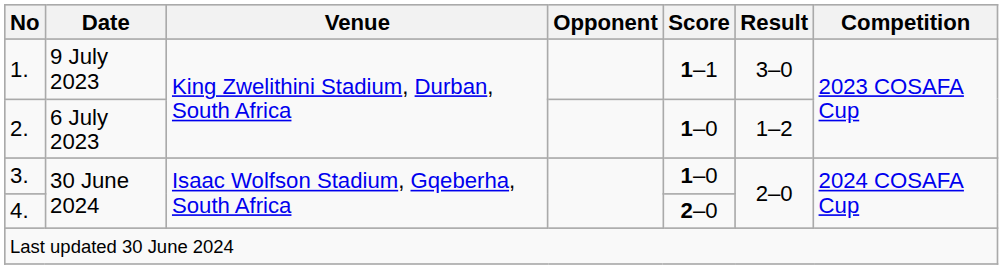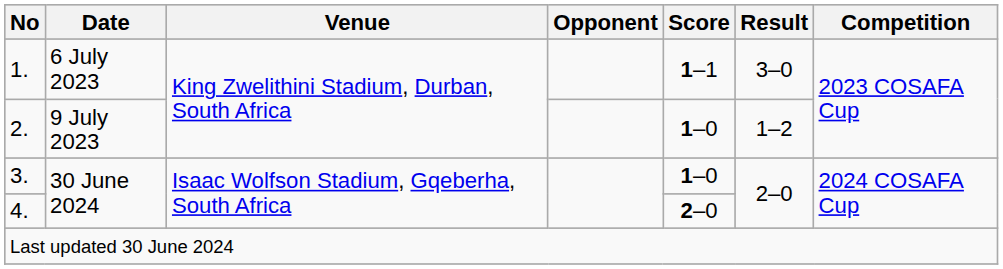 <table class="wikitable" style="font-size:85%;">
 <tr>
 <th>No</th>
 <th>Date</th>
 <th>Venue</th>
 <th>Opponent</th>
 <th>Score</th>
 <th>Result</th>
 <th>Competition</th>
 </tr>
 <tr>
 <td>1.</td>
-<td>9 July 2023</td>
+<td>6 July 2023</td>
 <td rowspan=2><a href='#'>King Zwelithini Stadium</a>, <a href='#'>Durban</a>, <a href='#'>South Africa</a></td>
 <td></td>
 <td align=center><strong>1</strong>–1</td>
 <td align=center>3–0</td>
 <td rowspan=2><a href='#'>2023 COSAFA Cup</a></td>
 </tr>
 <tr>
 <td>2.</td>
-<td>6 July 2023</td>
+<td>9 July 2023</td>
 <td></td>
 <td align=center><strong>1</strong>–0</td>
 <td align=center>1–2</td>
 </tr>
 <tr>
 <td>3.</td>
 <td rowspan=2>30 June 2024</td>
 <td rowspan=2><a href='#'>Isaac Wolfson Stadium</a>, <a href='#'>Gqeberha</a>, <a href='#'>South Africa</a></td>
 <td rowspan=2></td>
 <td align=center><strong>1</strong>–0</td>
 <td rowspan=2; align=center>2–0</td>
 <td rowspan=2><a href='#'>2024 COSAFA Cup</a></td>
 </tr>
 <tr>
 <td>4.</td>
 <td align=center><strong>2</strong>–0</td>
 </tr>
 <tr>
 <td colspan="7"><small>Last updated 30 June 2024</small></td>
 </tr>
 </table>
